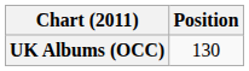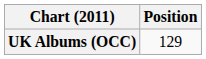 <table class="wikitable plainrowheaders" style="text-align:center">
 <tr>
 <th scope="col">Chart (2011)</th>
 <th scope="col">Position</th>
 </tr>
 <tr>
 <th scope="row">UK Albums (OCC)</th>
-<td>130</td>
+<td>129</td>
 </tr>
 </table>
